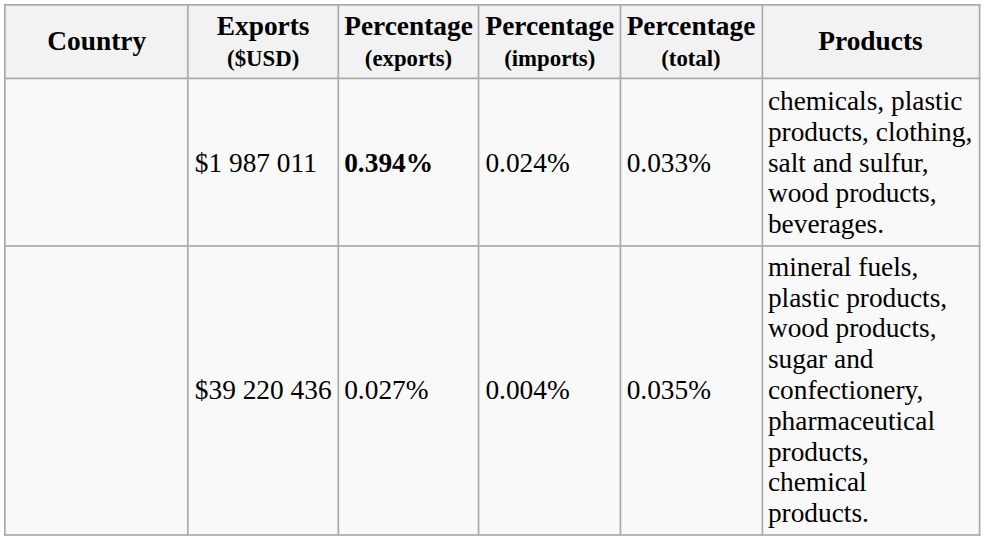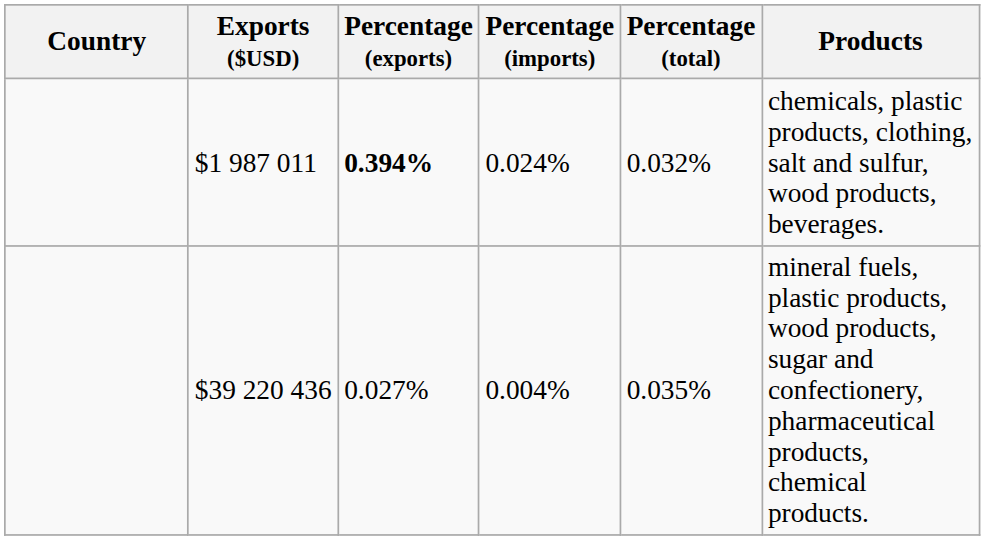 <table class="sortable wikitable" align="top" border="0">
 <tr>
 <th width="100 px">Country</th>
 <th width="40 px">Exports <small>($USD)</small></th>
 <th width="40 px">Percentage <small>(exports)</small></th>
 <th width="40 px">Percentage <small>(imports)</small></th>
 <th width="40 px">Percentage <small>(total)</small></th>
 <th width="120 px">Products</th>
 </tr>
 <tr>
 <td></td>
 <td>$1 987 011</td>
 <td><strong>0.394%</strong></td>
 <td>0.024%</td>
-<td>0.033%</td>
+<td>0.032%</td>
 <td>chemicals, plastic products, clothing, salt and sulfur, wood products, beverages.</td>
 </tr>
 <tr>
 <td> </td>
 <td>$39 220 436</td>
 <td>0.027%</td>
 <td>0.004%</td>
 <td>0.035%</td>
 <td>mineral fuels, plastic products, wood products, sugar and confectionery, pharmaceutical products, chemical products.</td>
 </tr>
 </table>
